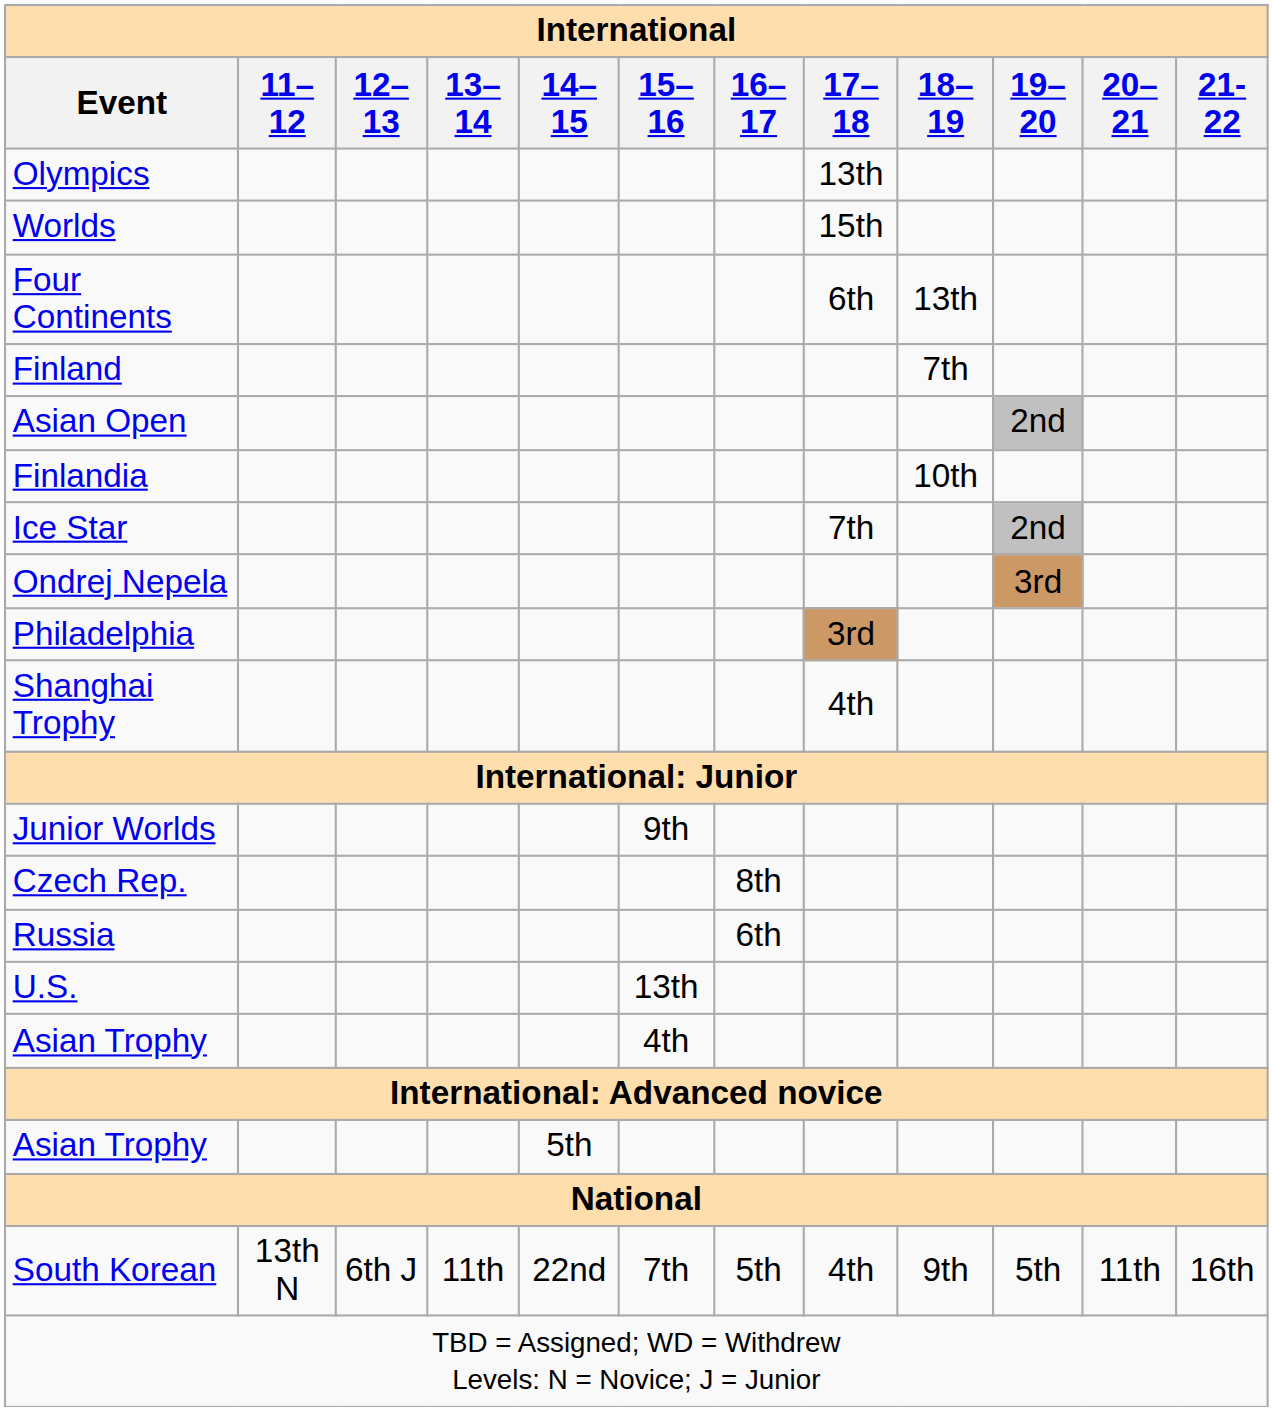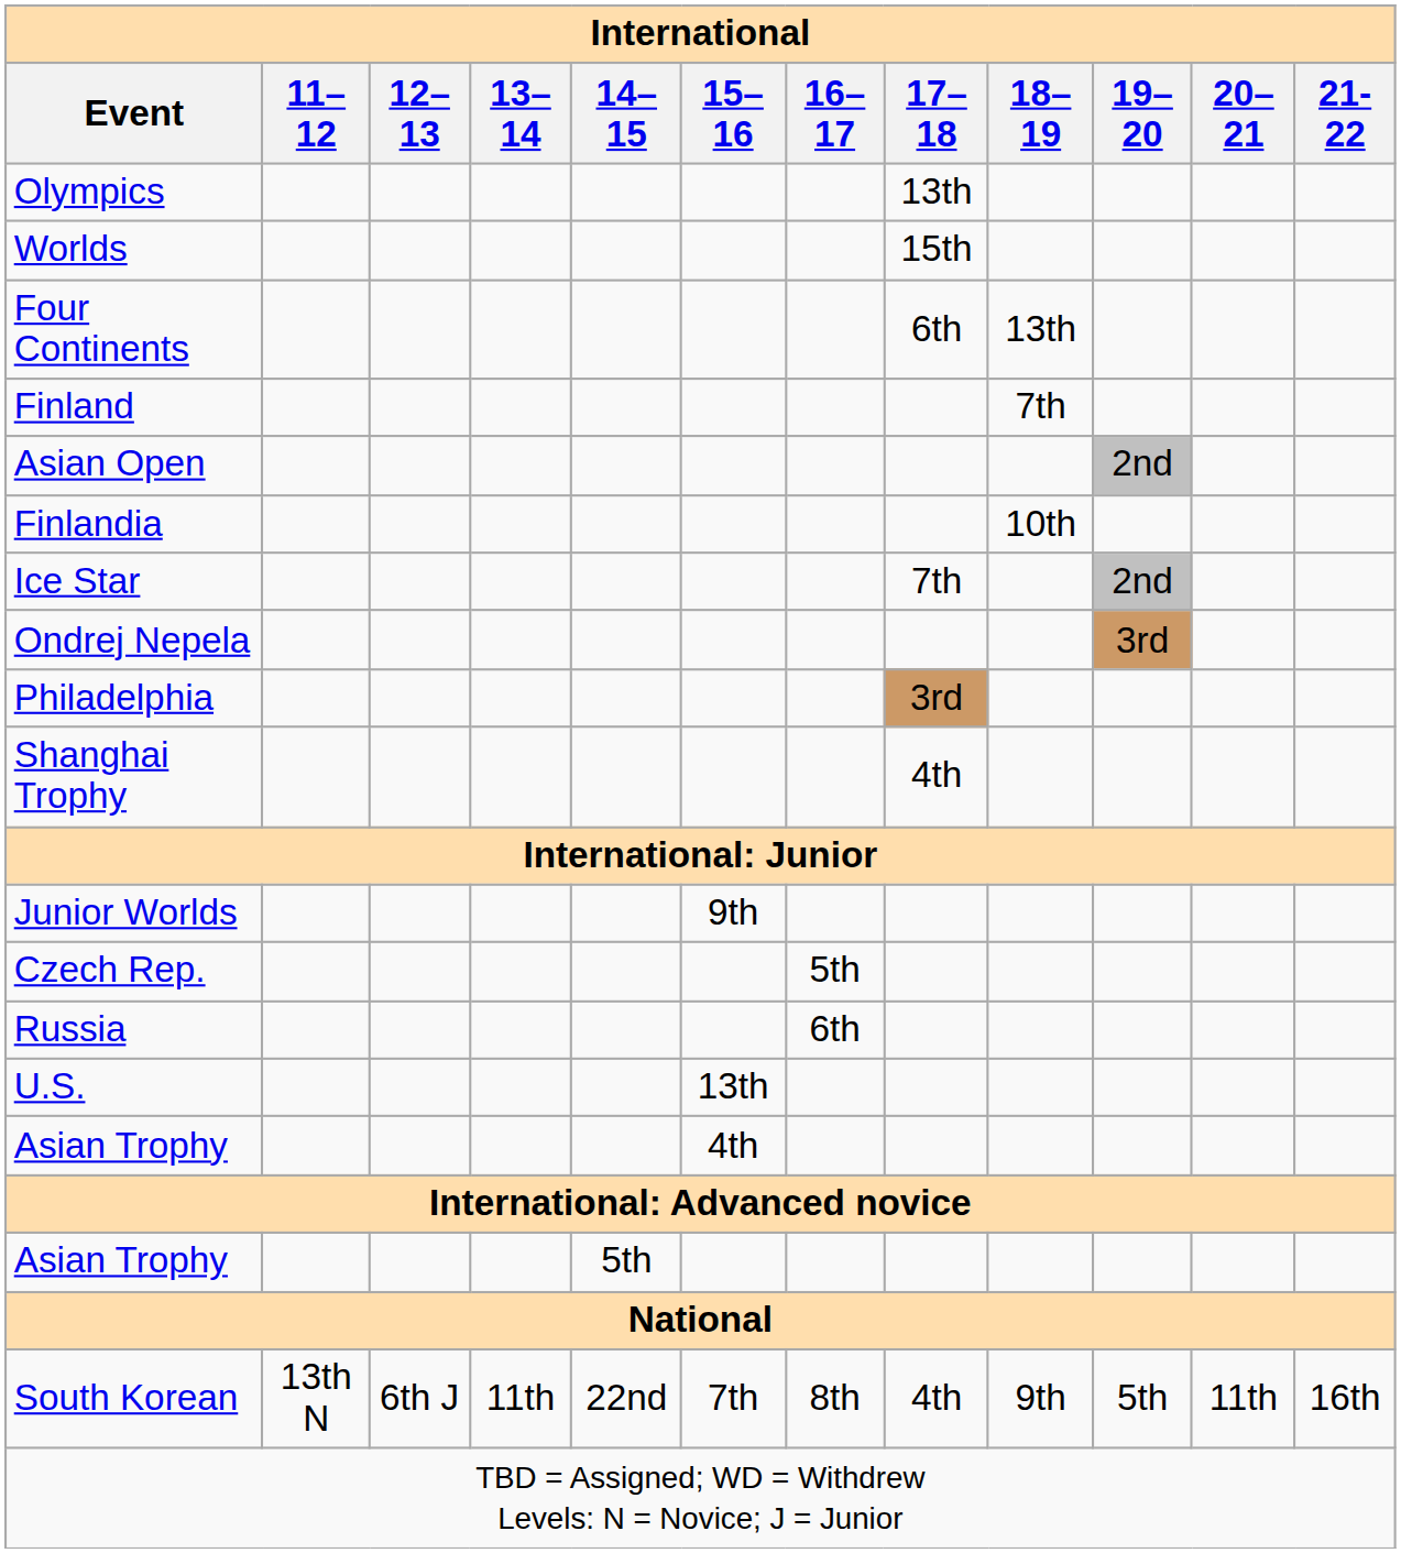 <table class="wikitable" style="text-align:center">
 <tr>
 <th colspan="12" style="background-color: #ffdead; " align="center">International</th>
 </tr>
 <tr>
 <th>Event</th>
 <th><a href='#'>11–12</a></th>
 <th><a href='#'>12–13</a></th>
 <th><a href='#'>13–14</a></th>
 <th><a href='#'>14–15</a></th>
 <th><a href='#'>15–16</a></th>
 <th><a href='#'>16–17</a></th>
 <th><a href='#'>17–18</a></th>
 <th><a href='#'>18–19</a></th>
 <th><a href='#'>19–20</a></th>
 <th><a href='#'>20–21</a></th>
 <th><a href='#'>21-22</a></th>
 </tr>
 <tr>
 <td align=left><a href='#'>Olympics</a></td>
 <td></td>
 <td></td>
 <td></td>
 <td></td>
 <td></td>
 <td></td>
 <td>13th</td>
 <td></td>
 <td></td>
 <td></td>
 <td></td>
 </tr>
 <tr>
 <td align=left><a href='#'>Worlds</a></td>
 <td></td>
 <td></td>
 <td></td>
 <td></td>
 <td></td>
 <td></td>
 <td>15th</td>
 <td></td>
 <td></td>
 <td></td>
 <td></td>
 </tr>
 <tr>
 <td align=left><a href='#'>Four Continents</a></td>
 <td></td>
 <td></td>
 <td></td>
 <td></td>
 <td></td>
 <td></td>
 <td>6th</td>
 <td>13th</td>
 <td></td>
 <td></td>
 <td></td>
 </tr>
 <tr>
 <td align=left> <a href='#'>Finland</a></td>
 <td></td>
 <td></td>
 <td></td>
 <td></td>
 <td></td>
 <td></td>
 <td></td>
 <td>7th</td>
 <td></td>
 <td></td>
 <td></td>
 </tr>
 <tr>
 <td align=left> <a href='#'>Asian Open</a></td>
 <td></td>
 <td></td>
 <td></td>
 <td></td>
 <td></td>
 <td></td>
 <td></td>
 <td></td>
 <td bgcolor=silver>2nd</td>
 <td></td>
 <td></td>
 </tr>
 <tr>
 <td align=left> <a href='#'>Finlandia</a></td>
 <td></td>
 <td></td>
 <td></td>
 <td></td>
 <td></td>
 <td></td>
 <td></td>
 <td>10th</td>
 <td></td>
 <td></td>
 <td></td>
 </tr>
 <tr>
 <td align=left> <a href='#'>Ice Star</a></td>
 <td></td>
 <td></td>
 <td></td>
 <td></td>
 <td></td>
 <td></td>
 <td>7th</td>
 <td></td>
 <td bgcolor=silver>2nd</td>
 <td></td>
 <td></td>
 </tr>
 <tr>
 <td align=left> <a href='#'>Ondrej Nepela</a></td>
 <td></td>
 <td></td>
 <td></td>
 <td></td>
 <td></td>
 <td></td>
 <td></td>
 <td></td>
 <td bgcolor=cc9966>3rd</td>
 <td></td>
 <td></td>
 </tr>
 <tr>
 <td align=left><a href='#'>Philadelphia</a></td>
 <td></td>
 <td></td>
 <td></td>
 <td></td>
 <td></td>
 <td></td>
 <td bgcolor=cc9966>3rd</td>
 <td></td>
 <td></td>
 <td></td>
 <td></td>
 </tr>
 <tr>
 <td align=left><a href='#'>Shanghai Trophy</a></td>
 <td></td>
 <td></td>
 <td></td>
 <td></td>
 <td></td>
 <td></td>
 <td>4th</td>
 <td></td>
 <td></td>
 <td></td>
 <td></td>
 </tr>
 <tr>
 <th colspan="12" style="background-color: #ffdead; " align="center">International: Junior</th>
 </tr>
 <tr>
 <td align=left><a href='#'>Junior Worlds</a></td>
 <td></td>
 <td></td>
 <td></td>
 <td></td>
 <td>9th</td>
 <td></td>
 <td></td>
 <td></td>
 <td></td>
 <td></td>
 <td></td>
 </tr>
 <tr>
 <td align=left> <a href='#'>Czech Rep.</a></td>
 <td></td>
 <td></td>
 <td></td>
 <td></td>
 <td></td>
-<td>8th</td>
+<td>5th</td>
 <td></td>
 <td></td>
 <td></td>
 <td></td>
 <td></td>
 </tr>
 <tr>
 <td align=left> <a href='#'>Russia</a></td>
 <td></td>
 <td></td>
 <td></td>
 <td></td>
 <td></td>
 <td>6th</td>
 <td></td>
 <td></td>
 <td></td>
 <td></td>
 <td></td>
 </tr>
 <tr>
 <td align=left> <a href='#'>U.S.</a></td>
 <td></td>
 <td></td>
 <td></td>
 <td></td>
 <td>13th</td>
 <td></td>
 <td></td>
 <td></td>
 <td></td>
 <td></td>
 <td></td>
 </tr>
 <tr>
 <td align=left><a href='#'>Asian Trophy</a></td>
 <td></td>
 <td></td>
 <td></td>
 <td></td>
 <td>4th</td>
 <td></td>
 <td></td>
 <td></td>
 <td></td>
 <td></td>
 <td></td>
 </tr>
 <tr>
 <th colspan="12" style="background-color: #ffdead; " align="center">International: Advanced novice</th>
 </tr>
 <tr>
 <td align=left><a href='#'>Asian Trophy</a></td>
 <td></td>
 <td></td>
 <td></td>
 <td>5th</td>
 <td></td>
 <td></td>
 <td></td>
 <td></td>
 <td></td>
 <td></td>
 <td></td>
 </tr>
 <tr>
 <th colspan="12" style="background-color: #ffdead; " align="center">National</th>
 </tr>
 <tr>
 <td align=left><a href='#'>South Korean</a></td>
 <td>13th N</td>
 <td>6th J</td>
 <td>11th</td>
 <td>22nd</td>
 <td>7th</td>
-<td>5th</td>
+<td>8th</td>
 <td>4th</td>
 <td>9th</td>
 <td>5th</td>
 <td>11th</td>
 <td>16th</td>
 </tr>
 <tr>
 <td colspan="12" align="center"><small> TBD = Assigned; WD = Withdrew <br> Levels: N = Novice; J = Junior </small></td>
 </tr>
 </table>
